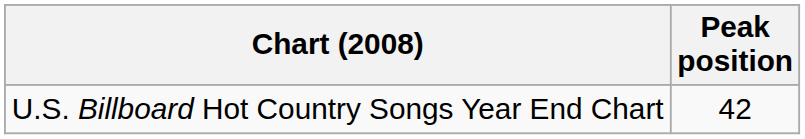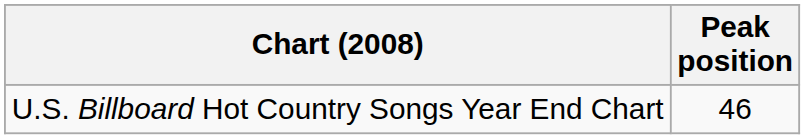 <table class="wikitable sortable">
 <tr>
 <th>Chart (2008)</th>
 <th>Peak<br>position</th>
 </tr>
 <tr>
 <td>U.S. <em>Billboard</em> Hot Country Songs Year End Chart</td>
-<td align="center">42</td>
+<td align="center">46</td>
 </tr>
 </table>
